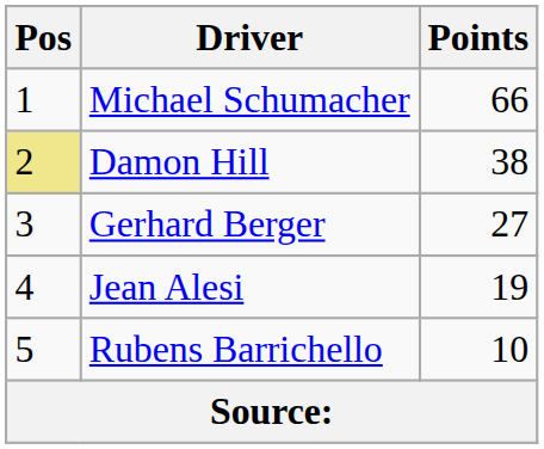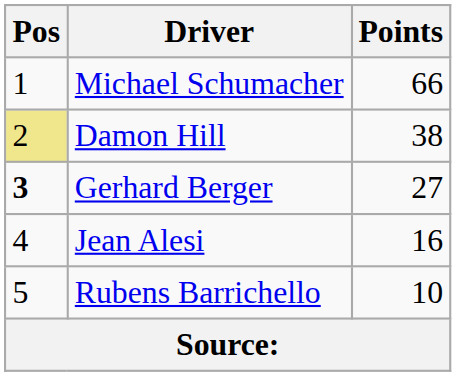 <table class="wikitable" style="font-size: 95%;">
 <tr>
 <th>Pos</th>
 <th>Driver</th>
 <th>Points</th>
 </tr>
 <tr>
 <td>1</td>
 <td> <a href='#'>Michael Schumacher</a></td>
 <td align="right">66</td>
 </tr>
 <tr>
 <td style="background: khaki;">2</td>
 <td> <a href='#'>Damon Hill</a></td>
 <td align="right">38</td>
 </tr>
 <tr>
-<td>3</td>
+<td><strong>3</strong></td>
 <td> <a href='#'>Gerhard Berger</a></td>
 <td align="right">27</td>
 </tr>
 <tr>
 <td>4</td>
 <td> <a href='#'>Jean Alesi</a></td>
-<td align="right">19</td>
+<td align="right">16</td>
 </tr>
 <tr>
 <td>5</td>
 <td> <a href='#'>Rubens Barrichello</a></td>
 <td align="right">10</td>
 </tr>
 <tr>
 <th colspan=4>Source: </th>
 </tr>
 </table>
